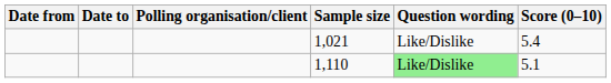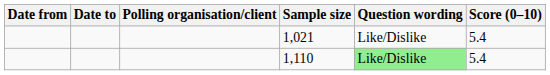 <table class="wikitable sortable">
 <tr>
 <th>Date from</th>
 <th>Date to</th>
 <th>Polling organisation/client</th>
 <th>Sample size</th>
 <th>Question wording</th>
 <th>Score (0–10)</th>
 </tr>
 <tr>
 <td></td>
 <td></td>
 <td></td>
 <td>1,021</td>
 <td>Like/Dislike</td>
 <td>5.4</td>
 </tr>
 <tr>
 <td></td>
 <td></td>
 <td></td>
 <td>1,110</td>
 <td style="background: lightgreen;">Like/Dislike</td>
-<td>5.1</td>
+<td>5.4</td>
 </tr>
 </table>
